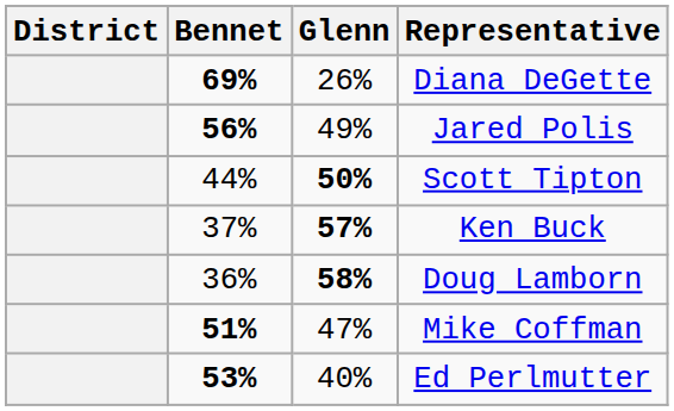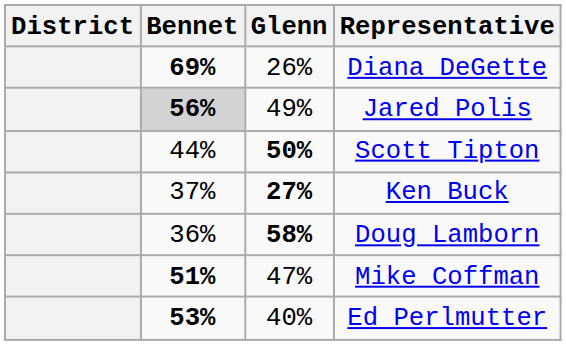 <table class=wikitable>
 <tr>
 <th>District</th>
 <th>Bennet</th>
 <th>Glenn</th>
 <th>Representative</th>
 </tr>
 <tr align=center>
 <th></th>
 <td><strong>69%</strong></td>
 <td>26%</td>
 <td><a href='#'>Diana DeGette</a></td>
 </tr>
 <tr align=center>
 <th></th>
-<td><strong>56%</strong></td>
+<td style="background: lightgrey;"><strong>56%</strong></td>
 <td>49%</td>
 <td><a href='#'>Jared Polis</a></td>
 </tr>
 <tr align=center>
 <th></th>
 <td>44%</td>
 <td><strong>50%</strong></td>
 <td><a href='#'>Scott Tipton</a></td>
 </tr>
 <tr align=center>
 <th></th>
 <td>37%</td>
-<td><strong>57%</strong></td>
+<td><strong>27%</strong></td>
 <td><a href='#'>Ken Buck</a></td>
 </tr>
 <tr align=center>
 <th></th>
 <td>36%</td>
 <td><strong>58%</strong></td>
 <td><a href='#'>Doug Lamborn</a></td>
 </tr>
 <tr align=center>
 <th></th>
 <td><strong>51%</strong></td>
 <td>47%</td>
 <td><a href='#'>Mike Coffman</a></td>
 </tr>
 <tr align=center>
 <th></th>
 <td><strong>53%</strong></td>
 <td>40%</td>
 <td><a href='#'>Ed Perlmutter</a></td>
 </tr>
 </table>
